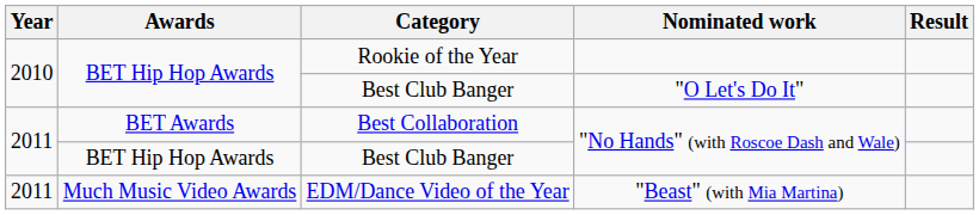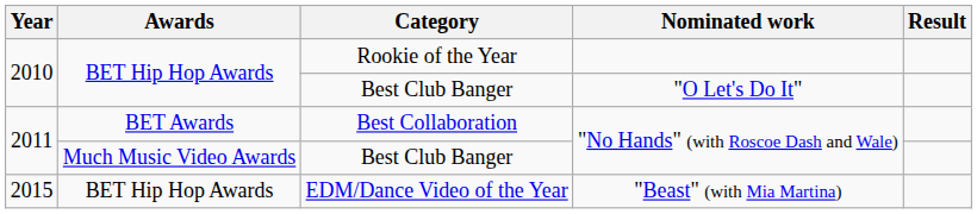 <table class="wikitable plainrowheaders" style="text-align:center;">
 <tr>
 <th>Year</th>
 <th>Awards</th>
 <th>Category</th>
 <th>Nominated work</th>
 <th>Result</th>
 </tr>
 <tr>
 <td rowspan="2">2010</td>
 <td rowspan="2"><a href='#'>BET Hip Hop Awards</a></td>
 <td>Rookie of the Year</td>
 <td></td>
 <td></td>
 </tr>
 <tr>
 <td>Best Club Banger</td>
 <td>"<a href='#'>O Let's Do It</a>"</td>
 <td></td>
 </tr>
 <tr>
 <td rowspan="2">2011</td>
 <td><a href='#'>BET Awards</a></td>
 <td><a href='#'>Best Collaboration</a></td>
 <td rowspan="2">"<a href='#'>No Hands</a>" <small>(with <a href='#'>Roscoe Dash</a> and <a href='#'>Wale</a>)</small></td>
 <td></td>
 </tr>
 <tr>
-<td>BET Hip Hop Awards</td>
+<td><a href='#'>Much Music Video Awards</a></td>
 <td>Best Club Banger</td>
 <td></td>
 </tr>
 <tr>
-<td>2011</td>
-<td><a href='#'>Much Music Video Awards</a></td>
+<td>2015</td>
+<td>BET Hip Hop Awards</td>
 <td><a href='#'>EDM/Dance Video of the Year</a></td>
 <td>"<a href='#'>Beast</a>" <small>(with <a href='#'>Mia Martina</a>)</small></td>
 <td></td>
 </tr>
 </table>
